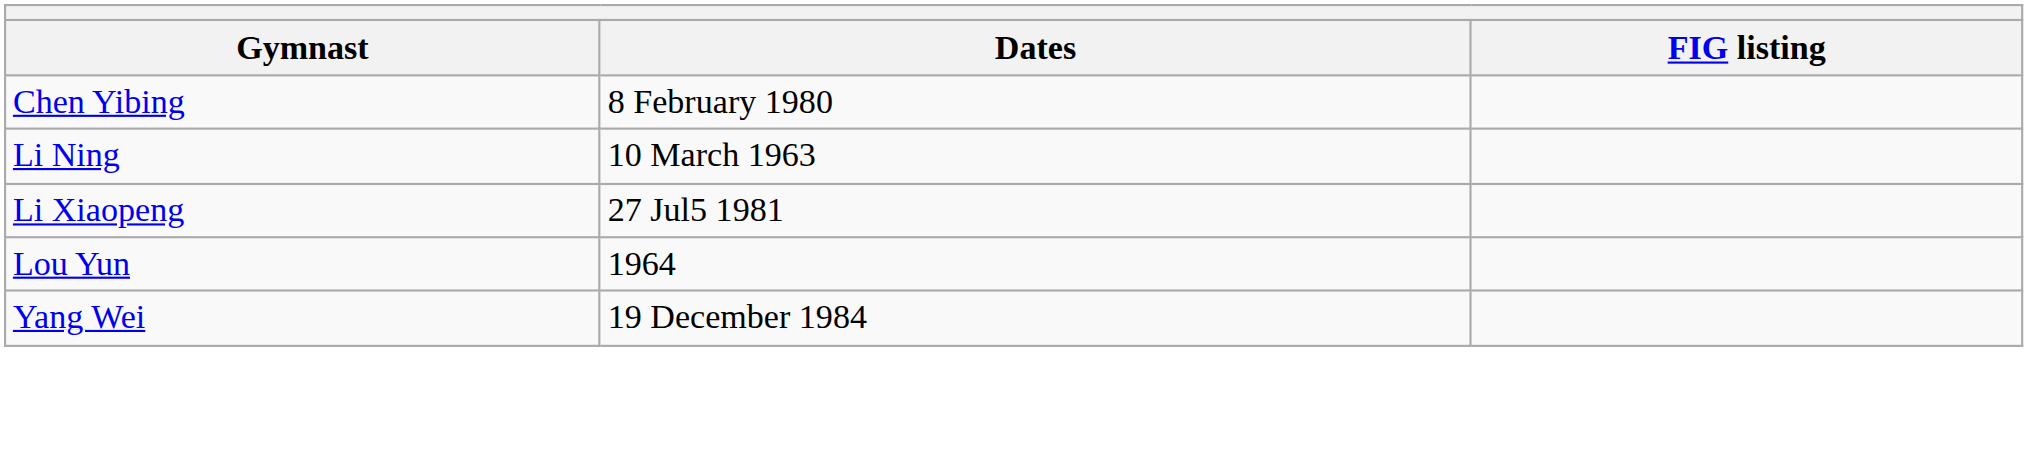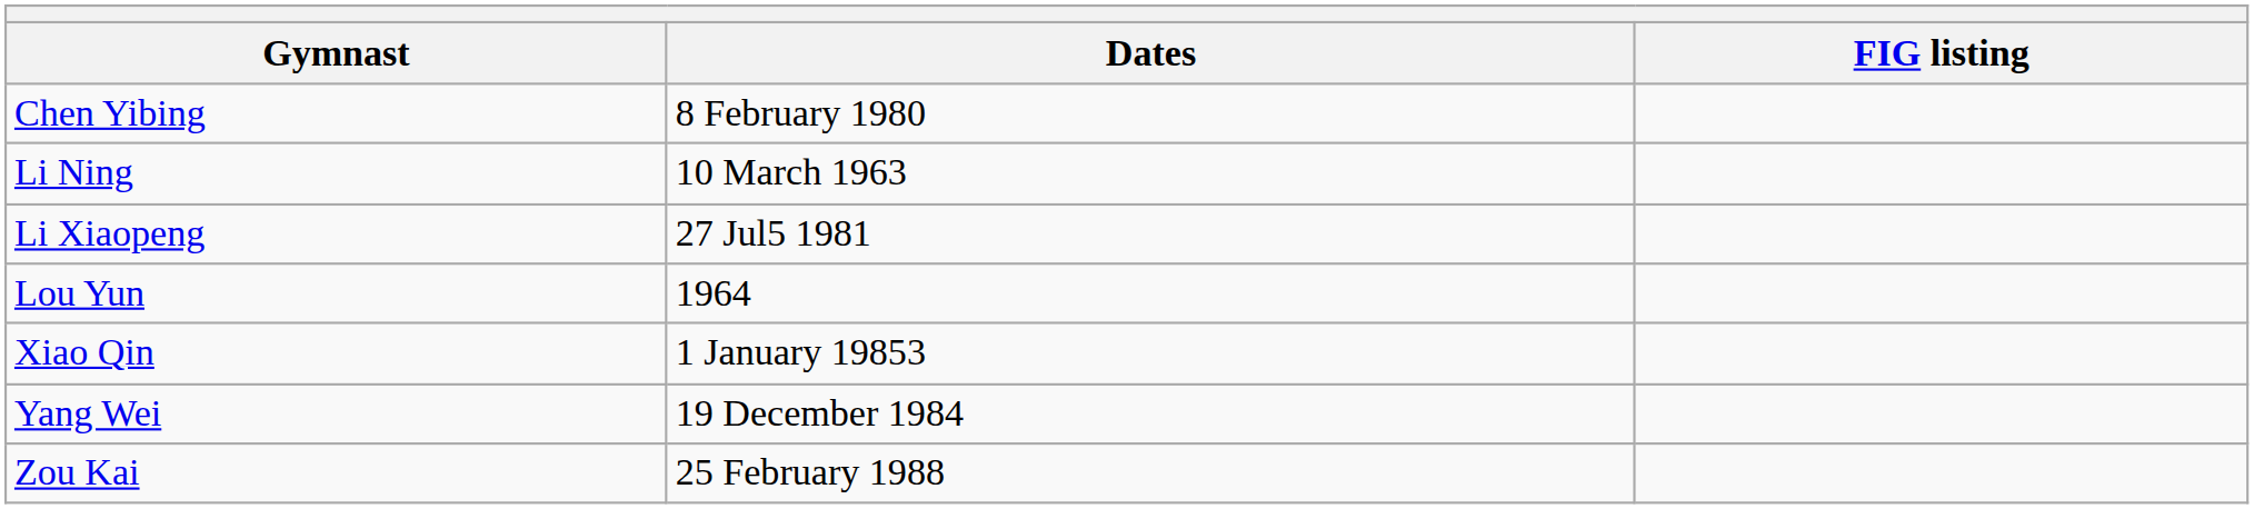 <table class="wikitable mw-collapsible mw-collapsed" width="75%">
 <tr>
 <th colspan="3"></th>
 </tr>
 <tr>
 <th>Gymnast</th>
 <th>Dates</th>
 <th><a href='#'>FIG</a> listing</th>
 </tr>
 <tr>
 <td><a href='#'>Chen Yibing</a></td>
 <td>8 February 1980</td>
 <td></td>
 </tr>
 <tr>
 <td><a href='#'>Li Ning</a></td>
 <td>10 March 1963</td>
 <td></td>
 </tr>
 <tr>
 <td><a href='#'>Li Xiaopeng</a></td>
 <td>27 Jul5 1981</td>
 <td></td>
 </tr>
 <tr>
 <td><a href='#'>Lou Yun</a></td>
 <td>1964</td>
 <td></td>
 </tr>
 <tr>
+<td><a href='#'>Xiao Qin</a></td>
+<td>1 January 19853</td>
+<td></td>
+</tr>
+<tr>
 <td><a href='#'>Yang Wei</a></td>
 <td>19 December 1984</td>
 <td></td>
 </tr>
+<tr>
+<td><a href='#'>Zou Kai</a></td>
+<td>25 February 1988</td>
+<td></td>
+</tr>
 </table>
